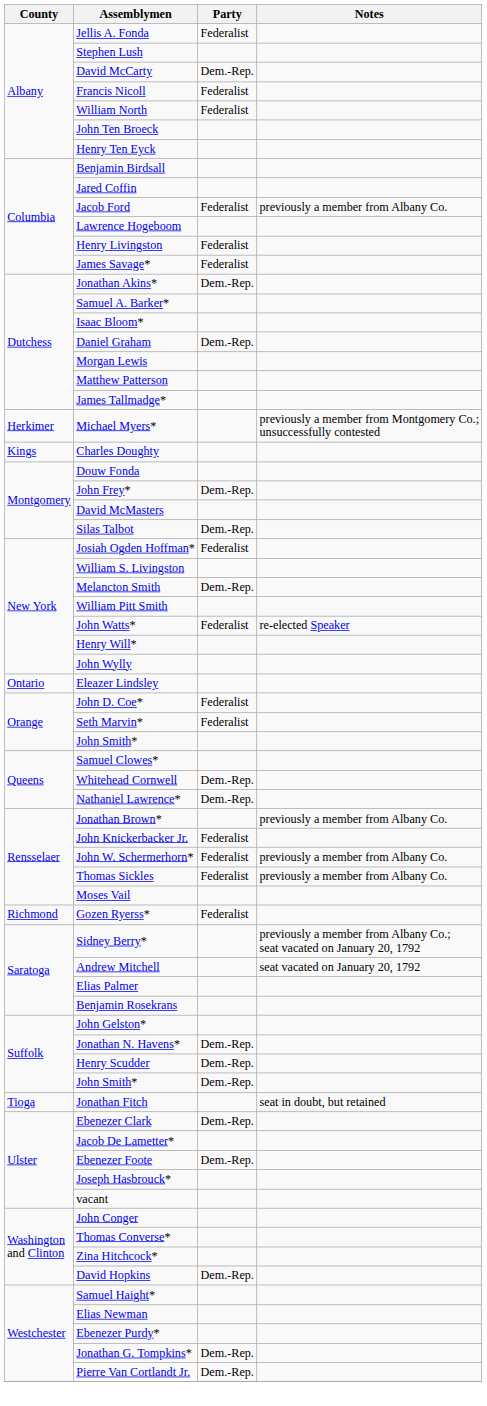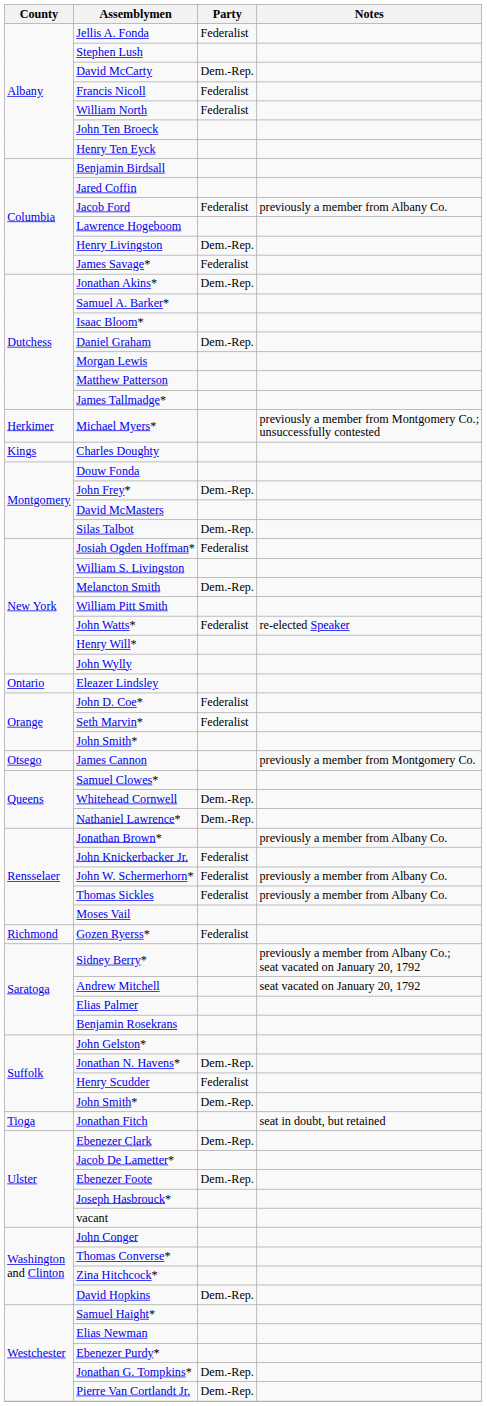 <table class=wikitable>
 <tr>
 <th>County</th>
 <th>Assemblymen</th>
 <th>Party</th>
 <th>Notes</th>
 </tr>
 <tr>
 <td rowspan="7"><a href='#'>Albany</a></td>
 <td><a href='#'>Jellis A. Fonda</a></td>
 <td>Federalist</td>
 <td></td>
 </tr>
 <tr>
 <td><a href='#'>Stephen Lush</a></td>
 <td></td>
 <td></td>
 </tr>
 <tr>
 <td><a href='#'>David McCarty</a></td>
 <td>Dem.-Rep.</td>
 <td></td>
 </tr>
 <tr>
 <td><a href='#'>Francis Nicoll</a></td>
 <td>Federalist</td>
 <td></td>
 </tr>
 <tr>
 <td><a href='#'>William North</a></td>
 <td>Federalist</td>
 <td></td>
 </tr>
 <tr>
 <td><a href='#'>John Ten Broeck</a></td>
 <td></td>
 <td></td>
 </tr>
 <tr>
 <td><a href='#'>Henry Ten Eyck</a></td>
 <td></td>
 <td></td>
 </tr>
 <tr>
 <td rowspan="6"><a href='#'>Columbia</a></td>
 <td><a href='#'>Benjamin Birdsall</a></td>
 <td></td>
 <td></td>
 </tr>
 <tr>
 <td><a href='#'>Jared Coffin</a></td>
 <td></td>
 <td></td>
 </tr>
 <tr>
 <td><a href='#'>Jacob Ford</a></td>
 <td>Federalist</td>
 <td>previously a member from Albany Co.</td>
 </tr>
 <tr>
 <td><a href='#'>Lawrence Hogeboom</a></td>
 <td></td>
 <td></td>
 </tr>
 <tr>
 <td><a href='#'>Henry Livingston</a></td>
-<td>Federalist</td>
+<td>Dem.-Rep.</td>
 <td></td>
 </tr>
 <tr>
 <td><a href='#'>James Savage</a>*</td>
 <td>Federalist</td>
 <td></td>
 </tr>
 <tr>
 <td rowspan="7"><a href='#'>Dutchess</a></td>
 <td><a href='#'>Jonathan Akins</a>*</td>
 <td>Dem.-Rep.</td>
 <td></td>
 </tr>
 <tr>
 <td><a href='#'>Samuel A. Barker</a>*</td>
 <td></td>
 <td></td>
 </tr>
 <tr>
 <td><a href='#'>Isaac Bloom</a>*</td>
 <td></td>
 <td></td>
 </tr>
 <tr>
 <td><a href='#'>Daniel Graham</a></td>
 <td>Dem.-Rep.</td>
 <td></td>
 </tr>
 <tr>
 <td><a href='#'>Morgan Lewis</a></td>
 <td></td>
 <td></td>
 </tr>
 <tr>
 <td><a href='#'>Matthew Patterson</a></td>
 <td></td>
 <td></td>
 </tr>
 <tr>
 <td><a href='#'>James Tallmadge</a>*</td>
 <td></td>
 <td></td>
 </tr>
 <tr>
 <td><a href='#'>Herkimer</a></td>
 <td><a href='#'>Michael Myers</a>*</td>
 <td></td>
 <td>previously a member from Montgomery Co.; <br>unsuccessfully contested</td>
 </tr>
 <tr>
 <td><a href='#'>Kings</a></td>
 <td><a href='#'>Charles Doughty</a></td>
 <td></td>
 <td></td>
 </tr>
 <tr>
 <td rowspan="4"><a href='#'>Montgomery</a></td>
 <td><a href='#'>Douw Fonda</a></td>
 <td></td>
 <td></td>
 </tr>
 <tr>
 <td><a href='#'>John Frey</a>*</td>
 <td>Dem.-Rep.</td>
 <td></td>
 </tr>
 <tr>
 <td><a href='#'>David McMasters</a></td>
 <td></td>
 <td></td>
 </tr>
 <tr>
 <td><a href='#'>Silas Talbot</a></td>
 <td>Dem.-Rep.</td>
 <td></td>
 </tr>
 <tr>
 <td rowspan="7"><a href='#'>New York</a></td>
 <td><a href='#'>Josiah Ogden Hoffman</a>*</td>
 <td>Federalist</td>
 <td></td>
 </tr>
 <tr>
 <td><a href='#'>William S. Livingston</a></td>
 <td></td>
 <td></td>
 </tr>
 <tr>
 <td><a href='#'>Melancton Smith</a></td>
 <td>Dem.-Rep.</td>
 <td></td>
 </tr>
 <tr>
 <td><a href='#'>William Pitt Smith</a></td>
 <td></td>
 <td></td>
 </tr>
 <tr>
 <td><a href='#'>John Watts</a>*</td>
 <td>Federalist</td>
 <td>re-elected <a href='#'>Speaker</a></td>
 </tr>
 <tr>
 <td><a href='#'>Henry Will</a>*</td>
 <td></td>
 <td></td>
 </tr>
 <tr>
 <td><a href='#'>John Wylly</a></td>
 <td></td>
 <td></td>
 </tr>
 <tr>
 <td><a href='#'>Ontario</a></td>
 <td><a href='#'>Eleazer Lindsley</a></td>
 <td></td>
 <td></td>
 </tr>
 <tr>
 <td rowspan="3"><a href='#'>Orange</a></td>
 <td><a href='#'>John D. Coe</a>*</td>
 <td>Federalist</td>
 <td></td>
 </tr>
 <tr>
 <td><a href='#'>Seth Marvin</a>*</td>
 <td>Federalist</td>
 <td></td>
 </tr>
 <tr>
 <td><a href='#'>John Smith</a>*</td>
 <td></td>
 <td></td>
 </tr>
 <tr>
+<td><a href='#'>Otsego</a></td>
+<td><a href='#'>James Cannon</a></td>
+<td></td>
+<td>previously a member from Montgomery Co.</td>
+</tr>
+<tr>
 <td rowspan="3"><a href='#'>Queens</a></td>
 <td><a href='#'>Samuel Clowes</a>*</td>
 <td></td>
 <td></td>
 </tr>
 <tr>
 <td><a href='#'>Whitehead Cornwell</a></td>
 <td>Dem.-Rep.</td>
 <td></td>
 </tr>
 <tr>
 <td><a href='#'>Nathaniel Lawrence</a>*</td>
 <td>Dem.-Rep.</td>
 <td></td>
 </tr>
 <tr>
 <td rowspan="5"><a href='#'>Rensselaer</a></td>
 <td><a href='#'>Jonathan Brown</a>*</td>
 <td></td>
 <td>previously a member from Albany Co.</td>
 </tr>
 <tr>
 <td><a href='#'>John Knickerbacker Jr.</a></td>
 <td>Federalist</td>
 <td></td>
 </tr>
 <tr>
 <td><a href='#'>John W. Schermerhorn</a>*</td>
 <td>Federalist</td>
 <td>previously a member from Albany Co.</td>
 </tr>
 <tr>
 <td><a href='#'>Thomas Sickles</a></td>
 <td>Federalist</td>
 <td>previously a member from Albany Co.</td>
 </tr>
 <tr>
 <td><a href='#'>Moses Vail</a></td>
 <td></td>
 <td></td>
 </tr>
 <tr>
 <td><a href='#'>Richmond</a></td>
 <td><a href='#'>Gozen Ryerss</a>*</td>
 <td>Federalist</td>
 <td></td>
 </tr>
 <tr>
 <td rowspan="4"><a href='#'>Saratoga</a></td>
 <td><a href='#'>Sidney Berry</a>*</td>
 <td></td>
 <td>previously a member from Albany Co.; <br>seat vacated on January 20, 1792</td>
 </tr>
 <tr>
 <td><a href='#'>Andrew Mitchell</a></td>
 <td></td>
 <td>seat vacated on January 20, 1792</td>
 </tr>
 <tr>
 <td><a href='#'>Elias Palmer</a></td>
 <td></td>
 <td></td>
 </tr>
 <tr>
 <td><a href='#'>Benjamin Rosekrans</a></td>
 <td></td>
 <td></td>
 </tr>
 <tr>
 <td rowspan="4"><a href='#'>Suffolk</a></td>
 <td><a href='#'>John Gelston</a>*</td>
 <td></td>
 <td></td>
 </tr>
 <tr>
 <td><a href='#'>Jonathan N. Havens</a>*</td>
 <td>Dem.-Rep.</td>
 <td></td>
 </tr>
 <tr>
 <td><a href='#'>Henry Scudder</a></td>
-<td>Dem.-Rep.</td>
+<td>Federalist</td>
 <td></td>
 </tr>
 <tr>
 <td><a href='#'>John Smith</a>*</td>
 <td>Dem.-Rep.</td>
 <td></td>
 </tr>
 <tr>
 <td><a href='#'>Tioga</a></td>
 <td><a href='#'>Jonathan Fitch</a></td>
 <td></td>
 <td>seat in doubt, but retained</td>
 </tr>
 <tr>
 <td rowspan="5"><a href='#'>Ulster</a></td>
 <td><a href='#'>Ebenezer Clark</a></td>
 <td>Dem.-Rep.</td>
 <td></td>
 </tr>
 <tr>
 <td><a href='#'>Jacob De Lametter</a>*</td>
 <td></td>
 <td></td>
 </tr>
 <tr>
 <td><a href='#'>Ebenezer Foote</a></td>
 <td>Dem.-Rep.</td>
 <td></td>
 </tr>
 <tr>
 <td><a href='#'>Joseph Hasbrouck</a>*</td>
 <td></td>
 <td></td>
 </tr>
 <tr>
 <td>vacant</td>
 <td></td>
 <td></td>
 </tr>
 <tr>
 <td rowspan="4"><a href='#'>Washington</a> <br>and <a href='#'>Clinton</a></td>
 <td><a href='#'>John Conger</a></td>
 <td></td>
 <td></td>
 </tr>
 <tr>
 <td><a href='#'>Thomas Converse</a>*</td>
 <td></td>
 <td></td>
 </tr>
 <tr>
 <td><a href='#'>Zina Hitchcock</a>*</td>
 <td></td>
 <td></td>
 </tr>
 <tr>
 <td><a href='#'>David Hopkins</a></td>
 <td>Dem.-Rep.</td>
 <td></td>
 </tr>
 <tr>
 <td rowspan="5"><a href='#'>Westchester</a></td>
 <td><a href='#'>Samuel Haight</a>*</td>
 <td></td>
 <td></td>
 </tr>
 <tr>
 <td><a href='#'>Elias Newman</a></td>
 <td></td>
 <td></td>
 </tr>
 <tr>
 <td><a href='#'>Ebenezer Purdy</a>*</td>
 <td></td>
 <td></td>
 </tr>
 <tr>
 <td><a href='#'>Jonathan G. Tompkins</a>*</td>
 <td>Dem.-Rep.</td>
 <td></td>
 </tr>
 <tr>
 <td><a href='#'>Pierre Van Cortlandt Jr.</a></td>
 <td>Dem.-Rep.</td>
 <td></td>
 </tr>
 <tr>
 </tr>
 </table>
